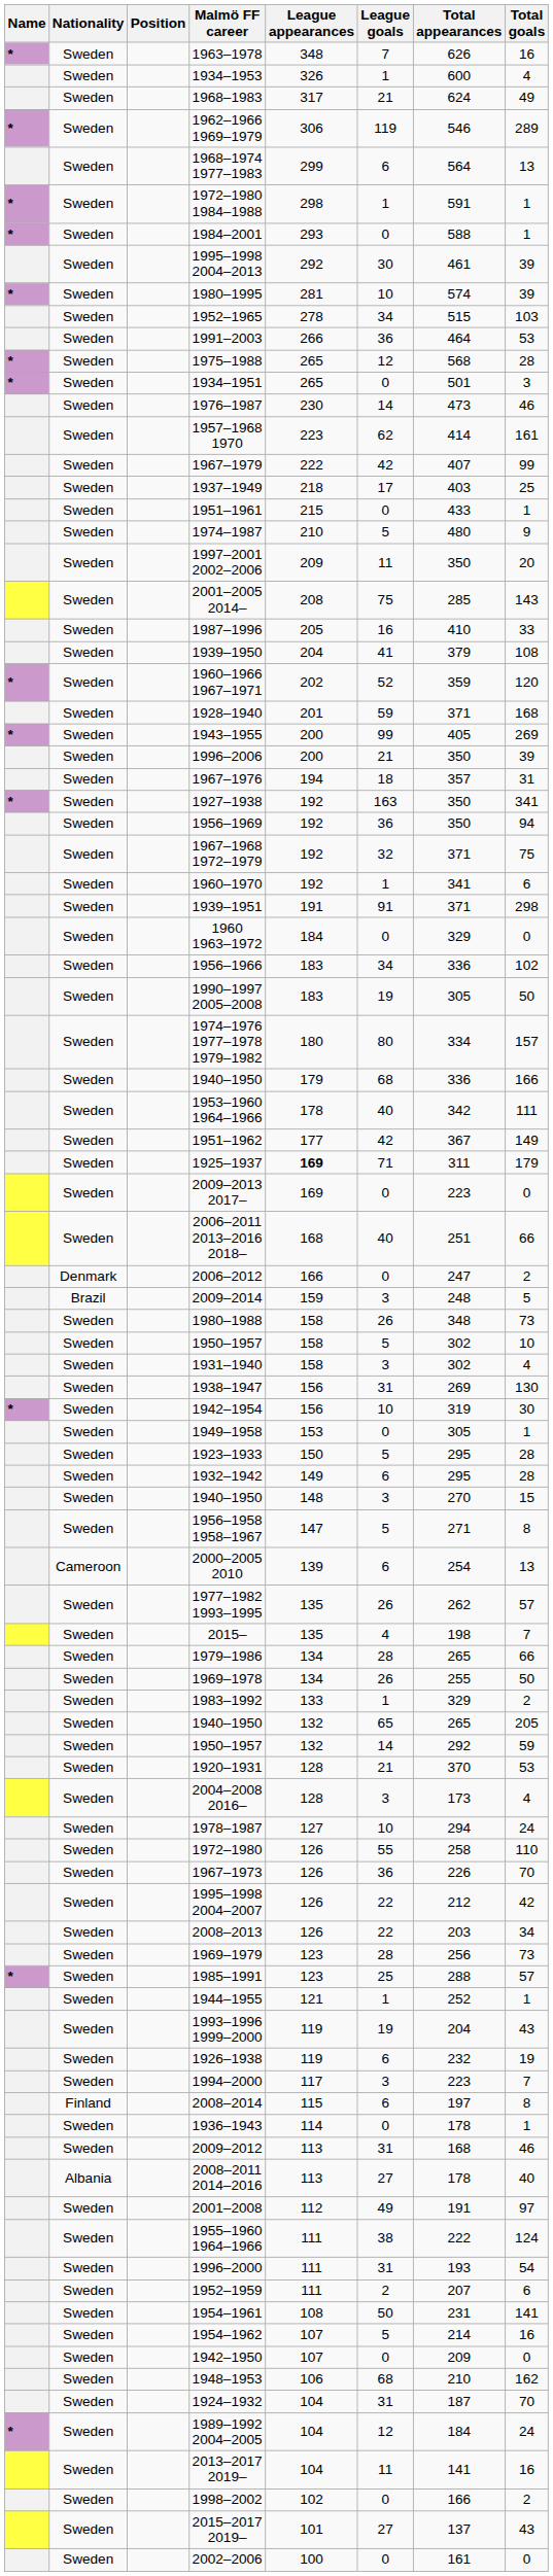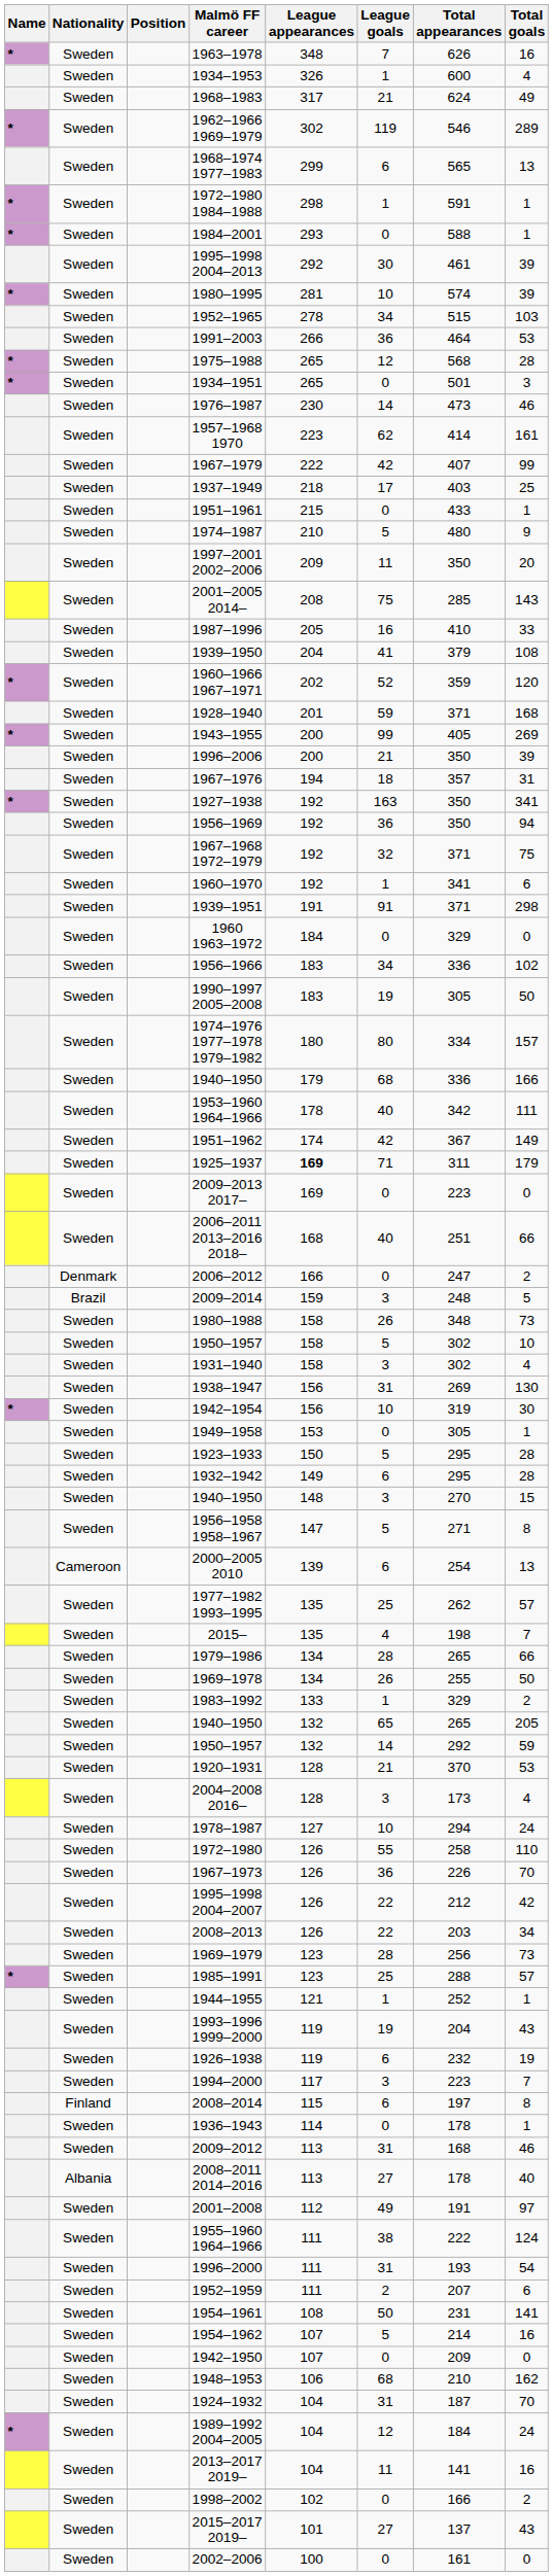 <table class="wikitable plainrowheaders sortable" style="text-align:center">
 <tr>
 <th scope="col">Name</th>
 <th scope="col">Nationality</th>
 <th scope="col">Position</th>
 <th scope="col">Malmö FF<br>career</th>
 <th scope="col">League<br>appearances</th>
 <th scope="col">League<br>goals</th>
 <th scope="col">Total<br>appearances</th>
 <th scope="col">Total<br>goals</th>
 </tr>
 <tr>
 <th scope="row" style="text-align:left; background:#c9c;"> *</th>
 <td>Sweden</td>
 <td></td>
 <td>1963–1978</td>
 <td>348</td>
 <td>7</td>
 <td>626</td>
 <td>16</td>
 </tr>
 <tr>
 <th scope="row" align="left"></th>
 <td>Sweden</td>
 <td></td>
 <td>1934–1953</td>
 <td>326</td>
 <td>1</td>
 <td>600</td>
 <td>4</td>
 </tr>
 <tr>
 <th scope="row" align="left"></th>
 <td>Sweden</td>
 <td></td>
 <td>1968–1983</td>
 <td>317</td>
 <td>21</td>
 <td>624</td>
 <td>49</td>
 </tr>
 <tr>
 <th scope="row" style="text-align:left; background:#c9c;"> *</th>
 <td>Sweden</td>
 <td></td>
 <td>1962–1966<br>1969–1979</td>
-<td>306</td>
+<td>302</td>
 <td>119</td>
 <td>546</td>
 <td>289</td>
 </tr>
 <tr>
 <th scope="row" align="left"></th>
 <td>Sweden</td>
 <td></td>
 <td>1968–1974<br>1977–1983</td>
 <td>299</td>
 <td>6</td>
-<td>564</td>
+<td>565</td>
 <td>13</td>
 </tr>
 <tr>
 <th scope="row" style="text-align:left; background:#c9c;"> *</th>
 <td>Sweden</td>
 <td></td>
 <td>1972–1980<br>1984–1988</td>
 <td>298</td>
 <td>1</td>
 <td>591</td>
 <td>1</td>
 </tr>
 <tr>
 <th scope="row" style="text-align:left; background:#c9c;"> *</th>
 <td>Sweden</td>
 <td></td>
 <td>1984–2001</td>
 <td>293</td>
 <td>0</td>
 <td>588</td>
 <td>1</td>
 </tr>
 <tr>
 <th scope="row" align="left"></th>
 <td>Sweden</td>
 <td></td>
 <td>1995–1998<br>2004–2013</td>
 <td>292</td>
 <td>30</td>
 <td>461</td>
 <td>39</td>
 </tr>
 <tr>
 <th scope="row" style="text-align:left; background:#c9c;"> *</th>
 <td>Sweden</td>
 <td></td>
 <td>1980–1995</td>
 <td>281</td>
 <td>10</td>
 <td>574</td>
 <td>39</td>
 </tr>
 <tr>
 <th scope="row" align="left"></th>
 <td>Sweden</td>
 <td></td>
 <td>1952–1965</td>
 <td>278</td>
 <td>34</td>
 <td>515</td>
 <td>103</td>
 </tr>
 <tr>
 <th scope="row" align="left"></th>
 <td>Sweden</td>
 <td></td>
 <td>1991–2003</td>
 <td>266</td>
 <td>36</td>
 <td>464</td>
 <td>53</td>
 </tr>
 <tr>
 <th scope="row" style="text-align:left; background:#c9c;"> *</th>
 <td>Sweden</td>
 <td></td>
 <td>1975–1988</td>
 <td>265</td>
 <td>12</td>
 <td>568</td>
 <td>28</td>
 </tr>
 <tr>
 <th scope="row" style="text-align:left; background:#c9c;"> *</th>
 <td>Sweden</td>
 <td></td>
 <td>1934–1951</td>
 <td>265</td>
 <td>0</td>
 <td>501</td>
 <td>3</td>
 </tr>
 <tr>
 <th scope="row" align="left"></th>
 <td>Sweden</td>
 <td></td>
 <td>1976–1987</td>
 <td>230</td>
 <td>14</td>
 <td>473</td>
 <td>46</td>
 </tr>
 <tr>
 <th scope="row" align="left"></th>
 <td>Sweden</td>
 <td></td>
 <td>1957–1968<br>1970</td>
 <td>223</td>
 <td>62</td>
 <td>414</td>
 <td>161</td>
 </tr>
 <tr>
 <th scope="row" align="left"></th>
 <td>Sweden</td>
 <td></td>
 <td>1967–1979</td>
 <td>222</td>
 <td>42</td>
 <td>407</td>
 <td>99</td>
 </tr>
 <tr>
 <th scope="row" align="left"></th>
 <td>Sweden</td>
 <td></td>
 <td>1937–1949</td>
 <td>218</td>
 <td>17</td>
 <td>403</td>
 <td>25</td>
 </tr>
 <tr>
 <th scope="row" align="left"></th>
 <td>Sweden</td>
 <td></td>
 <td>1951–1961</td>
 <td>215</td>
 <td>0</td>
 <td>433</td>
 <td>1</td>
 </tr>
 <tr>
 <th scope="row" align="left"></th>
 <td>Sweden</td>
 <td></td>
 <td>1974–1987</td>
 <td>210</td>
 <td>5</td>
 <td>480</td>
 <td>9</td>
 </tr>
 <tr>
 <th scope="row" align="left"></th>
 <td>Sweden</td>
 <td></td>
 <td>1997–2001<br>2002–2006</td>
 <td>209</td>
 <td>11</td>
 <td>350</td>
 <td>20</td>
 </tr>
 <tr>
 <th scope="row" style="text-align:left; background:#ff4;"> </th>
 <td>Sweden</td>
 <td></td>
 <td>2001–2005<br>2014–</td>
 <td>208</td>
 <td>75</td>
 <td>285</td>
 <td>143</td>
 </tr>
 <tr>
 <th scope="row" align="left"></th>
 <td>Sweden</td>
 <td></td>
 <td>1987–1996</td>
 <td>205</td>
 <td>16</td>
 <td>410</td>
 <td>33</td>
 </tr>
 <tr>
 <th scope="row" align="left"></th>
 <td>Sweden</td>
 <td></td>
 <td>1939–1950</td>
 <td>204</td>
 <td>41</td>
 <td>379</td>
 <td>108</td>
 </tr>
 <tr>
 <th scope="row" style="text-align:left; background:#c9c;"> *</th>
 <td>Sweden</td>
 <td></td>
 <td>1960–1966<br>1967–1971</td>
 <td>202</td>
 <td>52</td>
 <td>359</td>
 <td>120</td>
 </tr>
 <tr>
 <th scope="row" align="left"></th>
 <td>Sweden</td>
 <td></td>
 <td>1928–1940</td>
 <td>201</td>
 <td>59</td>
 <td>371</td>
 <td>168</td>
 </tr>
 <tr>
 <th scope="row" style="text-align:left; background:#c9c;"> *</th>
 <td>Sweden</td>
 <td></td>
 <td>1943–1955</td>
 <td>200</td>
 <td>99</td>
 <td>405</td>
 <td>269</td>
 </tr>
 <tr>
 <th scope="row" align="left"></th>
 <td>Sweden</td>
 <td></td>
 <td>1996–2006</td>
 <td>200</td>
 <td>21</td>
 <td>350</td>
 <td>39</td>
 </tr>
 <tr>
 <th scope="row" align="left"></th>
 <td>Sweden</td>
 <td></td>
 <td>1967–1976</td>
 <td>194</td>
 <td>18</td>
 <td>357</td>
 <td>31</td>
 </tr>
 <tr>
 <th scope="row" style="text-align:left; background:#c9c;"> *</th>
 <td>Sweden</td>
 <td></td>
 <td>1927–1938</td>
 <td>192</td>
 <td>163</td>
 <td>350</td>
 <td>341</td>
 </tr>
 <tr>
 <th scope="row" align="left"></th>
 <td>Sweden</td>
 <td></td>
 <td>1956–1969</td>
 <td>192</td>
 <td>36</td>
 <td>350</td>
 <td>94</td>
 </tr>
 <tr>
 <th scope="row" align="left"></th>
 <td>Sweden</td>
 <td></td>
 <td>1967–1968<br>1972–1979</td>
 <td>192</td>
 <td>32</td>
 <td>371</td>
 <td>75</td>
 </tr>
 <tr>
 <th scope="row" align="left"></th>
 <td>Sweden</td>
 <td></td>
 <td>1960–1970</td>
 <td>192</td>
 <td>1</td>
 <td>341</td>
 <td>6</td>
 </tr>
 <tr>
 <th scope="row" align="left"></th>
 <td>Sweden</td>
 <td></td>
 <td>1939–1951</td>
 <td>191</td>
 <td>91</td>
 <td>371</td>
 <td>298</td>
 </tr>
 <tr>
 <th scope="row" align="left"></th>
 <td>Sweden</td>
 <td></td>
 <td>1960<br>1963–1972</td>
 <td>184</td>
 <td>0</td>
 <td>329</td>
 <td>0</td>
 </tr>
 <tr>
 <th scope="row" align="left"></th>
 <td>Sweden</td>
 <td></td>
 <td>1956–1966</td>
 <td>183</td>
 <td>34</td>
 <td>336</td>
 <td>102</td>
 </tr>
 <tr>
 <th scope="row" align="left"></th>
 <td>Sweden</td>
 <td></td>
 <td>1990–1997<br>2005–2008</td>
 <td>183</td>
 <td>19</td>
 <td>305</td>
 <td>50</td>
 </tr>
 <tr>
 <th scope="row" align="left"></th>
 <td>Sweden</td>
 <td></td>
 <td>1974–1976<br>1977–1978<br>1979–1982</td>
 <td>180</td>
 <td>80</td>
 <td>334</td>
 <td>157</td>
 </tr>
 <tr>
 <th scope="row" align="left"></th>
 <td>Sweden</td>
 <td></td>
 <td>1940–1950</td>
 <td>179</td>
 <td>68</td>
 <td>336</td>
 <td>166</td>
 </tr>
 <tr>
 <th scope="row" align="left"></th>
 <td>Sweden</td>
 <td></td>
 <td>1953–1960<br>1964–1966</td>
 <td>178</td>
 <td>40</td>
 <td>342</td>
 <td>111</td>
 </tr>
 <tr>
 <th scope="row" align="left"></th>
 <td>Sweden</td>
 <td></td>
 <td>1951–1962</td>
-<td>177</td>
+<td>174</td>
 <td>42</td>
 <td>367</td>
 <td>149</td>
 </tr>
 <tr>
 <th scope="row" align="left"></th>
 <td>Sweden</td>
 <td></td>
 <td>1925–1937</td>
 <td><strong>169</strong></td>
 <td>71</td>
 <td>311</td>
 <td>179</td>
 </tr>
 <tr>
 <th scope="row" style="text-align:left; background:#ff4;"> </th>
 <td>Sweden</td>
 <td></td>
 <td>2009–2013<br>2017–</td>
 <td>169</td>
 <td>0</td>
 <td>223</td>
 <td>0</td>
 </tr>
 <tr>
 <th scope="row" style="text-align:left; background:#ff4;"> </th>
 <td>Sweden</td>
 <td></td>
 <td>2006–2011<br>2013–2016<br>2018–</td>
 <td>168</td>
 <td>40</td>
 <td>251</td>
 <td>66</td>
 </tr>
 <tr>
 <th scope="row" align="left"></th>
 <td>Denmark</td>
 <td></td>
 <td>2006–2012</td>
 <td>166</td>
 <td>0</td>
 <td>247</td>
 <td>2</td>
 </tr>
 <tr>
 <th scope="row" align="left"></th>
 <td>Brazil</td>
 <td></td>
 <td>2009–2014</td>
 <td>159</td>
 <td>3</td>
 <td>248</td>
 <td>5</td>
 </tr>
 <tr>
 <th scope="row" align="left"></th>
 <td>Sweden</td>
 <td></td>
 <td>1980–1988</td>
 <td>158</td>
 <td>26</td>
 <td>348</td>
 <td>73</td>
 </tr>
 <tr>
 <th scope="row" align="left"></th>
 <td>Sweden</td>
 <td></td>
 <td>1950–1957</td>
 <td>158</td>
 <td>5</td>
 <td>302</td>
 <td>10</td>
 </tr>
 <tr>
 <th scope="row" align="left"></th>
 <td>Sweden</td>
 <td></td>
 <td>1931–1940</td>
 <td>158</td>
 <td>3</td>
 <td>302</td>
 <td>4</td>
 </tr>
 <tr>
 <th scope="row" align="left"></th>
 <td>Sweden</td>
 <td></td>
 <td>1938–1947</td>
 <td>156</td>
 <td>31</td>
 <td>269</td>
 <td>130</td>
 </tr>
 <tr>
 <th scope="row" style="text-align:left; background:#c9c;"> *</th>
 <td>Sweden</td>
 <td></td>
 <td>1942–1954</td>
 <td>156</td>
 <td>10</td>
 <td>319</td>
 <td>30</td>
 </tr>
 <tr>
 <th scope="row" align="left"></th>
 <td>Sweden</td>
 <td></td>
 <td>1949–1958</td>
 <td>153</td>
 <td>0</td>
 <td>305</td>
 <td>1</td>
 </tr>
 <tr>
 <th scope="row" align="left"></th>
 <td>Sweden</td>
 <td></td>
 <td>1923–1933</td>
 <td>150</td>
 <td>5</td>
 <td>295</td>
 <td>28</td>
 </tr>
 <tr>
 <th scope="row" align="left"></th>
 <td>Sweden</td>
 <td></td>
 <td>1932–1942</td>
 <td>149</td>
 <td>6</td>
 <td>295</td>
 <td>28</td>
 </tr>
 <tr>
 <th scope="row" align="left"></th>
 <td>Sweden</td>
 <td></td>
 <td>1940–1950</td>
 <td>148</td>
 <td>3</td>
 <td>270</td>
 <td>15</td>
 </tr>
 <tr>
 <th scope="row" align="left"></th>
 <td>Sweden</td>
 <td></td>
 <td>1956–1958<br>1958–1967</td>
 <td>147</td>
 <td>5</td>
 <td>271</td>
 <td>8</td>
 </tr>
 <tr>
 <th scope="row" align="left"></th>
 <td>Cameroon</td>
 <td></td>
 <td>2000–2005<br>2010</td>
 <td>139</td>
 <td>6</td>
 <td>254</td>
 <td>13</td>
 </tr>
 <tr>
 <th scope="row" align="left"></th>
 <td>Sweden</td>
 <td></td>
 <td>1977–1982<br>1993–1995</td>
 <td>135</td>
-<td>26</td>
+<td>25</td>
 <td>262</td>
 <td>57</td>
 </tr>
 <tr>
 <th scope="row" style="text-align:left; background:#ff4;"> </th>
 <td>Sweden</td>
 <td></td>
 <td>2015–</td>
 <td>135</td>
 <td>4</td>
 <td>198</td>
 <td>7</td>
 </tr>
 <tr>
 <th scope="row" align="left"></th>
 <td>Sweden</td>
 <td></td>
 <td>1979–1986</td>
 <td>134</td>
 <td>28</td>
 <td>265</td>
 <td>66</td>
 </tr>
 <tr>
 <th scope="row" align="left"></th>
 <td>Sweden</td>
 <td></td>
 <td>1969–1978</td>
 <td>134</td>
 <td>26</td>
 <td>255</td>
 <td>50</td>
 </tr>
 <tr>
 <th scope="row" align="left"></th>
 <td>Sweden</td>
 <td></td>
 <td>1983–1992</td>
 <td>133</td>
 <td>1</td>
 <td>329</td>
 <td>2</td>
 </tr>
 <tr>
 <th scope="row" align="left"></th>
 <td>Sweden</td>
 <td></td>
 <td>1940–1950</td>
 <td>132</td>
 <td>65</td>
 <td>265</td>
 <td>205</td>
 </tr>
 <tr>
 <th scope="row" align="left"></th>
 <td>Sweden</td>
 <td></td>
 <td>1950–1957</td>
 <td>132</td>
 <td>14</td>
 <td>292</td>
 <td>59</td>
 </tr>
 <tr>
 <th scope="row" align="left"></th>
 <td>Sweden</td>
 <td></td>
 <td>1920–1931</td>
 <td>128</td>
 <td>21</td>
 <td>370</td>
 <td>53</td>
 </tr>
 <tr>
 <th scope="row" style="text-align:left; background:#ff4;"> </th>
 <td>Sweden</td>
 <td></td>
 <td>2004–2008<br>2016–</td>
 <td>128</td>
 <td>3</td>
 <td>173</td>
 <td>4</td>
 </tr>
 <tr>
 <th scope="row" align="left"></th>
 <td>Sweden</td>
 <td></td>
 <td>1978–1987</td>
 <td>127</td>
 <td>10</td>
 <td>294</td>
 <td>24</td>
 </tr>
 <tr>
 <th scope="row" align="left"></th>
 <td>Sweden</td>
 <td></td>
 <td>1972–1980</td>
 <td>126</td>
 <td>55</td>
 <td>258</td>
 <td>110</td>
 </tr>
 <tr>
 <th scope="row" align="left"></th>
 <td>Sweden</td>
 <td></td>
 <td>1967–1973</td>
 <td>126</td>
 <td>36</td>
 <td>226</td>
 <td>70</td>
 </tr>
 <tr>
 <th scope="row" align="left"></th>
 <td>Sweden</td>
 <td></td>
 <td>1995–1998<br>2004–2007</td>
 <td>126</td>
 <td>22</td>
 <td>212</td>
 <td>42</td>
 </tr>
 <tr>
 <th scope="row" align="left"></th>
 <td>Sweden</td>
 <td></td>
 <td>2008–2013</td>
 <td>126</td>
 <td>22</td>
 <td>203</td>
 <td>34</td>
 </tr>
 <tr>
 <th scope="row" align="left"></th>
 <td>Sweden</td>
 <td></td>
 <td>1969–1979</td>
 <td>123</td>
 <td>28</td>
 <td>256</td>
 <td>73</td>
 </tr>
 <tr>
 <th scope="row" style="text-align:left; background:#c9c;"> *</th>
 <td>Sweden</td>
 <td></td>
 <td>1985–1991</td>
 <td>123</td>
 <td>25</td>
 <td>288</td>
 <td>57</td>
 </tr>
 <tr>
 <th scope="row" align="left"></th>
 <td>Sweden</td>
 <td></td>
 <td>1944–1955</td>
 <td>121</td>
 <td>1</td>
 <td>252</td>
 <td>1</td>
 </tr>
 <tr>
 <th scope="row" align="left"></th>
 <td>Sweden</td>
 <td></td>
 <td>1993–1996<br>1999–2000</td>
 <td>119</td>
 <td>19</td>
 <td>204</td>
 <td>43</td>
 </tr>
 <tr>
 <th scope="row" align="left"></th>
 <td>Sweden</td>
 <td></td>
 <td>1926–1938</td>
 <td>119</td>
 <td>6</td>
 <td>232</td>
 <td>19</td>
 </tr>
 <tr>
 <th scope="row" align="left"></th>
 <td>Sweden</td>
 <td></td>
 <td>1994–2000</td>
 <td>117</td>
 <td>3</td>
 <td>223</td>
 <td>7</td>
 </tr>
 <tr>
 <th scope="row" align="left"></th>
 <td>Finland</td>
 <td></td>
 <td>2008–2014</td>
 <td>115</td>
 <td>6</td>
 <td>197</td>
 <td>8</td>
 </tr>
 <tr>
 <th scope="row" align="left"></th>
 <td>Sweden</td>
 <td></td>
 <td>1936–1943</td>
 <td>114</td>
 <td>0</td>
 <td>178</td>
 <td>1</td>
 </tr>
 <tr>
 <th scope="row" align="left"></th>
 <td>Sweden</td>
 <td></td>
 <td>2009–2012</td>
 <td>113</td>
 <td>31</td>
 <td>168</td>
 <td>46</td>
 </tr>
 <tr>
 <th scope="row" align="left"></th>
 <td>Albania</td>
 <td></td>
 <td>2008–2011<br>2014–2016</td>
 <td>113</td>
 <td>27</td>
 <td>178</td>
 <td>40</td>
 </tr>
 <tr>
 <th scope="row" align="left"></th>
 <td>Sweden</td>
 <td></td>
 <td>2001–2008</td>
 <td>112</td>
 <td>49</td>
 <td>191</td>
 <td>97</td>
 </tr>
 <tr>
 <th scope="row" align="left"></th>
 <td>Sweden</td>
 <td></td>
 <td>1955–1960<br>1964–1966</td>
 <td>111</td>
 <td>38</td>
 <td>222</td>
 <td>124</td>
 </tr>
 <tr>
 <th scope="row" align="left"></th>
 <td>Sweden</td>
 <td></td>
 <td>1996–2000</td>
 <td>111</td>
 <td>31</td>
 <td>193</td>
 <td>54</td>
 </tr>
 <tr>
 <th scope="row" align="left"></th>
 <td>Sweden</td>
 <td></td>
 <td>1952–1959</td>
 <td>111</td>
 <td>2</td>
 <td>207</td>
 <td>6</td>
 </tr>
 <tr>
 <th scope="row" align="left"></th>
 <td>Sweden</td>
 <td></td>
 <td>1954–1961</td>
 <td>108</td>
 <td>50</td>
 <td>231</td>
 <td>141</td>
 </tr>
 <tr>
 <th scope="row" align="left"></th>
 <td>Sweden</td>
 <td></td>
 <td>1954–1962</td>
 <td>107</td>
 <td>5</td>
 <td>214</td>
 <td>16</td>
 </tr>
 <tr>
 <th scope="row" align="left"></th>
 <td>Sweden</td>
 <td></td>
 <td>1942–1950</td>
 <td>107</td>
 <td>0</td>
 <td>209</td>
 <td>0</td>
 </tr>
 <tr>
 <th scope="row" align="left"></th>
 <td>Sweden</td>
 <td></td>
 <td>1948–1953</td>
 <td>106</td>
 <td>68</td>
 <td>210</td>
 <td>162</td>
 </tr>
 <tr>
 <th scope="row" align="left"></th>
 <td>Sweden</td>
 <td></td>
 <td>1924–1932</td>
 <td>104</td>
 <td>31</td>
 <td>187</td>
 <td>70</td>
 </tr>
 <tr>
 <th scope="row" style="text-align:left; background:#c9c;"> *</th>
 <td>Sweden</td>
 <td></td>
 <td>1989–1992<br>2004–2005</td>
 <td>104</td>
 <td>12</td>
 <td>184</td>
 <td>24</td>
 </tr>
 <tr>
 <th scope="row" style="text-align:left; background:#ff4;"> </th>
 <td>Sweden</td>
 <td></td>
 <td>2013–2017<br>2019–</td>
 <td>104</td>
 <td>11</td>
 <td>141</td>
 <td>16</td>
 </tr>
 <tr>
 <th scope="row" align="left"></th>
 <td>Sweden</td>
 <td></td>
 <td>1998–2002</td>
 <td>102</td>
 <td>0</td>
 <td>166</td>
 <td>2</td>
 </tr>
 <tr>
 <th scope="row" style="text-align:left; background:#ff4;"> </th>
 <td>Sweden</td>
 <td></td>
 <td>2015–2017<br>2019–</td>
 <td>101</td>
 <td>27</td>
 <td>137</td>
 <td>43</td>
 </tr>
 <tr>
 <th scope="row" align="left"></th>
 <td>Sweden</td>
 <td></td>
 <td>2002–2006</td>
 <td>100</td>
 <td>0</td>
 <td>161</td>
 <td>0</td>
 </tr>
 </table>
